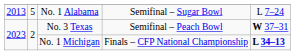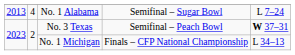 <table class="wikitable">
 <tr>
 </tr>
 <tr style="text-align:center;">
 <td><a href='#'>2013</a></td>
-<td>5</td>
+<td>4</td>
 <td>No. 1 <a href='#'>Alabama</a></td>
 <td>Semifinal – <a href='#'>Sugar Bowl</a></td>
 <td>L <a href='#'>7–24</a></td>
 </tr>
 <tr style="text-align:center;">
 <td rowspan=2><a href='#'>2023</a></td>
 <td rowspan=2>2</td>
 <td>No. 3 <a href='#'>Texas</a></td>
 <td>Semifinal – <a href='#'>Peach Bowl</a></td>
 <td><strong>W</strong> <a href='#'>37–31</a></td>
 </tr>
 <tr>
 <td>No. 1 <a href='#'>Michigan</a></td>
 <td>Finals – <a href='#'>CFP National Championship</a></td>
-<td><strong>L <a href='#'>34–13</a></strong></td>
+<td>L <a href='#'>34–13</a></td>
 </tr>
 </table>
